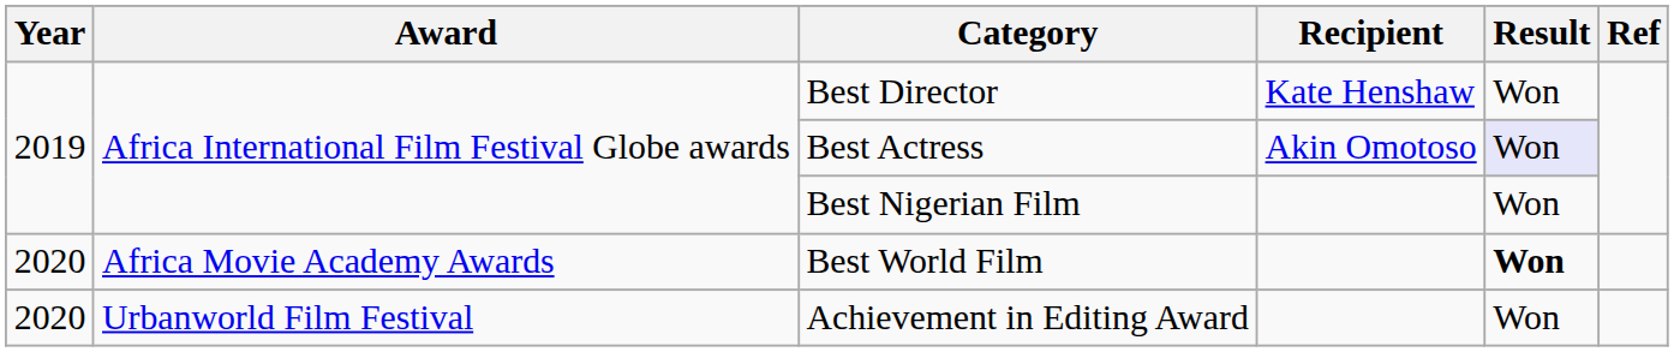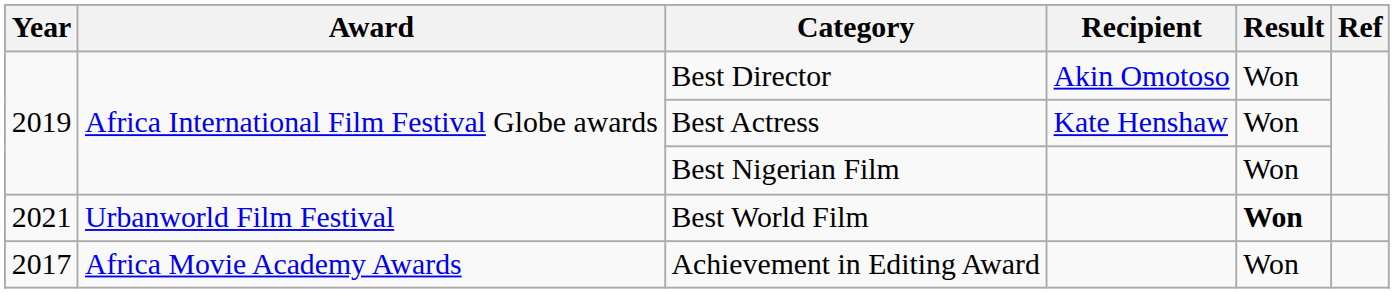 <table class="wikitable">
 <tr>
 <th>Year</th>
 <th>Award</th>
 <th>Category</th>
 <th>Recipient</th>
 <th>Result</th>
 <th>Ref</th>
 </tr>
 <tr>
 <td rowspan="3">2019</td>
 <td rowspan="3"><a href='#'>Africa International Film Festival</a> Globe awards</td>
 <td>Best Director</td>
-<td><a href='#'>Kate Henshaw</a></td>
+<td><a href='#'>Akin Omotoso</a></td>
 <td>Won</td>
 <td rowspan="3"></td>
 </tr>
 <tr>
 <td>Best Actress</td>
-<td><a href='#'>Akin Omotoso</a></td>
-<td style="background: lavender;">Won</td>
+<td><a href='#'>Kate Henshaw</a></td>
+<td>Won</td>
 </tr>
 <tr>
 <td>Best Nigerian Film</td>
 <td></td>
 <td>Won</td>
 </tr>
 <tr>
-<td>2020</td>
-<td><a href='#'>Africa Movie Academy Awards</a></td>
+<td>2021</td>
+<td><a href='#'>Urbanworld Film Festival</a></td>
 <td>Best World Film</td>
 <td></td>
 <td><strong>Won</strong></td>
 <td></td>
 </tr>
 <tr>
-<td>2020</td>
-<td><a href='#'>Urbanworld Film Festival</a></td>
+<td>2017</td>
+<td><a href='#'>Africa Movie Academy Awards</a></td>
 <td>Achievement in Editing Award</td>
 <td></td>
 <td>Won</td>
 <td></td>
 </tr>
 </table>
